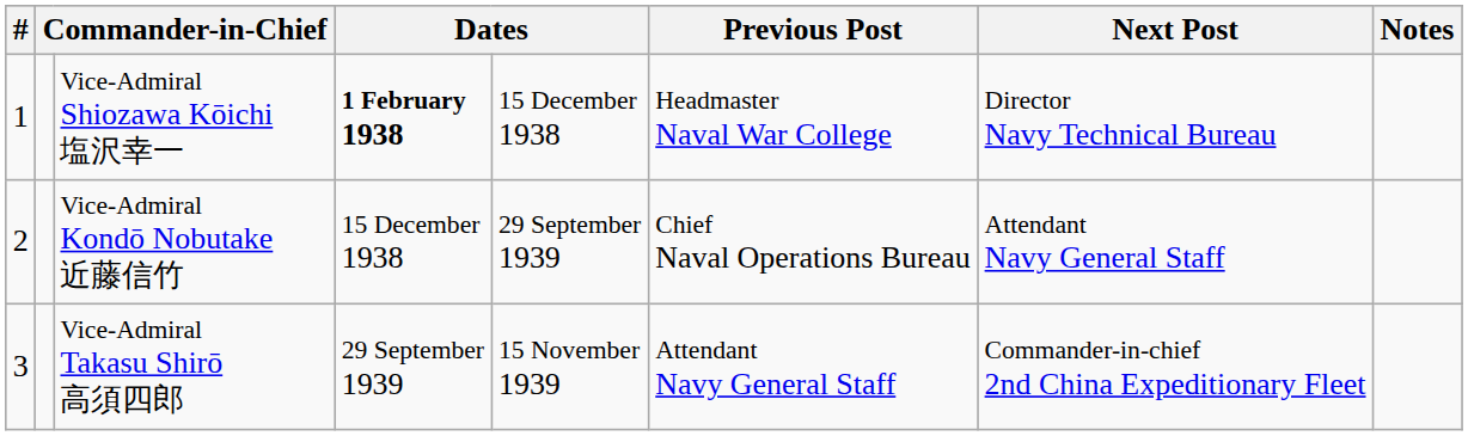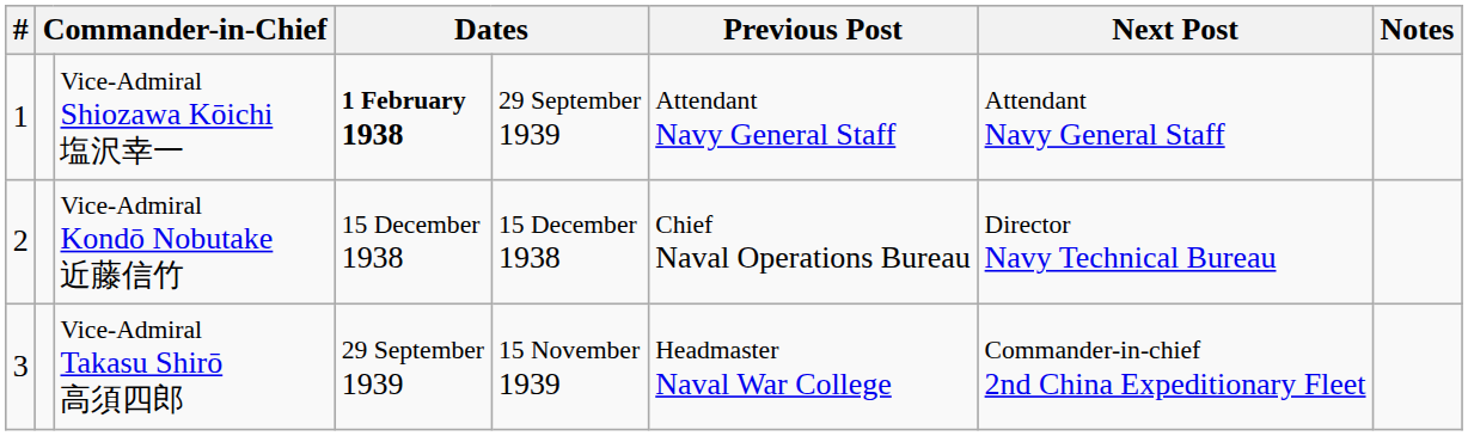 <table class=wikitable>
 <tr>
 <th>#</th>
 <th colspan="2">Commander-in-Chief</th>
 <th colspan="2">Dates</th>
 <th>Previous Post</th>
 <th>Next Post</th>
 <th>Notes</th>
 </tr>
 <tr>
 <td>1</td>
 <td></td>
 <td><small>Vice-Admiral</small><br><a href='#'>Shiozawa Kōichi</a><br>塩沢幸一</td>
 <td><strong><small>1 February</small><br>1938</strong></td>
-<td><small>15 December</small><br>1938</td>
-<td><small>Headmaster</small><br><a href='#'>Naval War College</a></td>
-<td><small>Director</small><br><a href='#'>Navy Technical Bureau</a></td>
+<td><small>29 September</small><br>1939</td>
+<td><small>Attendant</small><br><a href='#'>Navy General Staff</a></td>
+<td><small>Attendant</small><br><a href='#'>Navy General Staff</a></td>
 <td></td>
 </tr>
 <tr>
 <td>2</td>
 <td></td>
 <td><small>Vice-Admiral</small><br><a href='#'>Kondō Nobutake</a><br>近藤信竹</td>
 <td><small>15 December</small><br>1938</td>
-<td><small>29 September</small><br>1939</td>
+<td><small>15 December</small><br>1938</td>
 <td><small>Chief</small><br>Naval Operations Bureau</td>
-<td><small>Attendant</small><br><a href='#'>Navy General Staff</a></td>
+<td><small>Director</small><br><a href='#'>Navy Technical Bureau</a></td>
 <td></td>
 </tr>
 <tr>
 <td>3</td>
 <td></td>
 <td><small>Vice-Admiral</small><br><a href='#'>Takasu Shirō</a><br>高須四郎</td>
 <td><small>29 September</small><br>1939</td>
 <td><small>15 November<br></small>1939</td>
-<td><small>Attendant</small><br><a href='#'>Navy General Staff</a></td>
+<td><small>Headmaster</small><br><a href='#'>Naval War College</a></td>
 <td><small>Commander-in-chief</small><br><a href='#'>2nd China Expeditionary Fleet</a></td>
 <td></td>
 </tr>
 </table>
